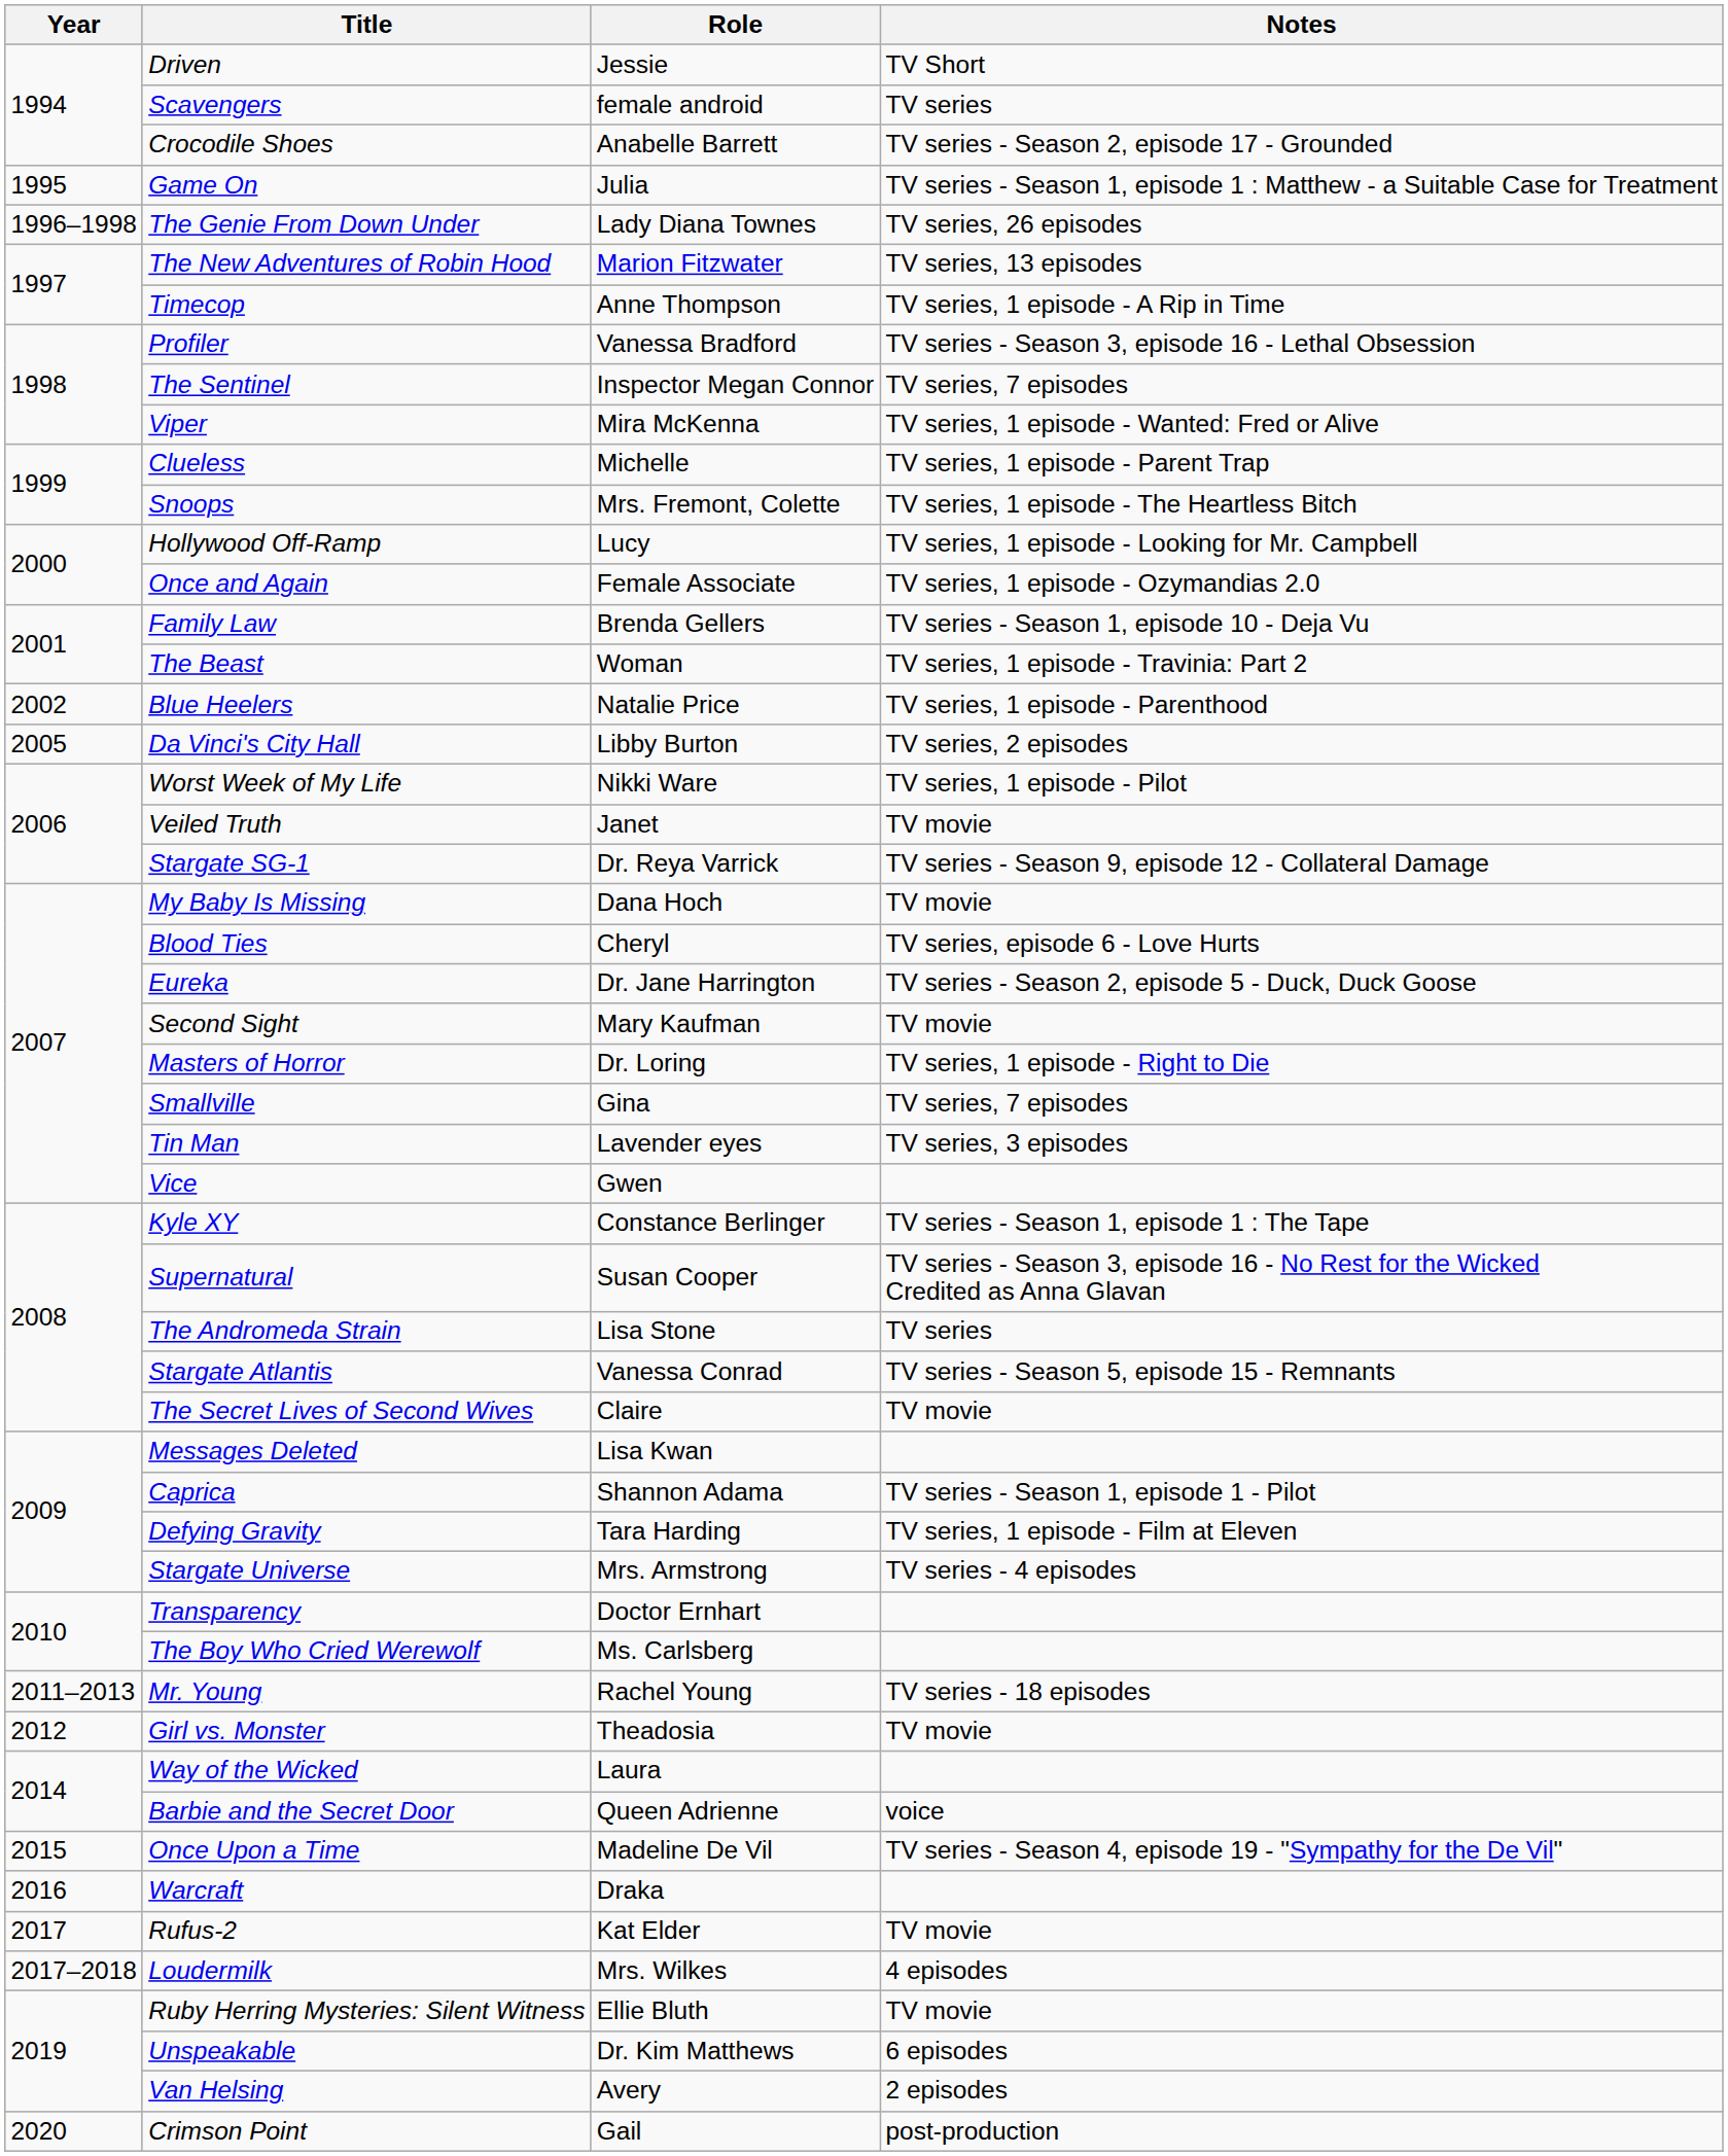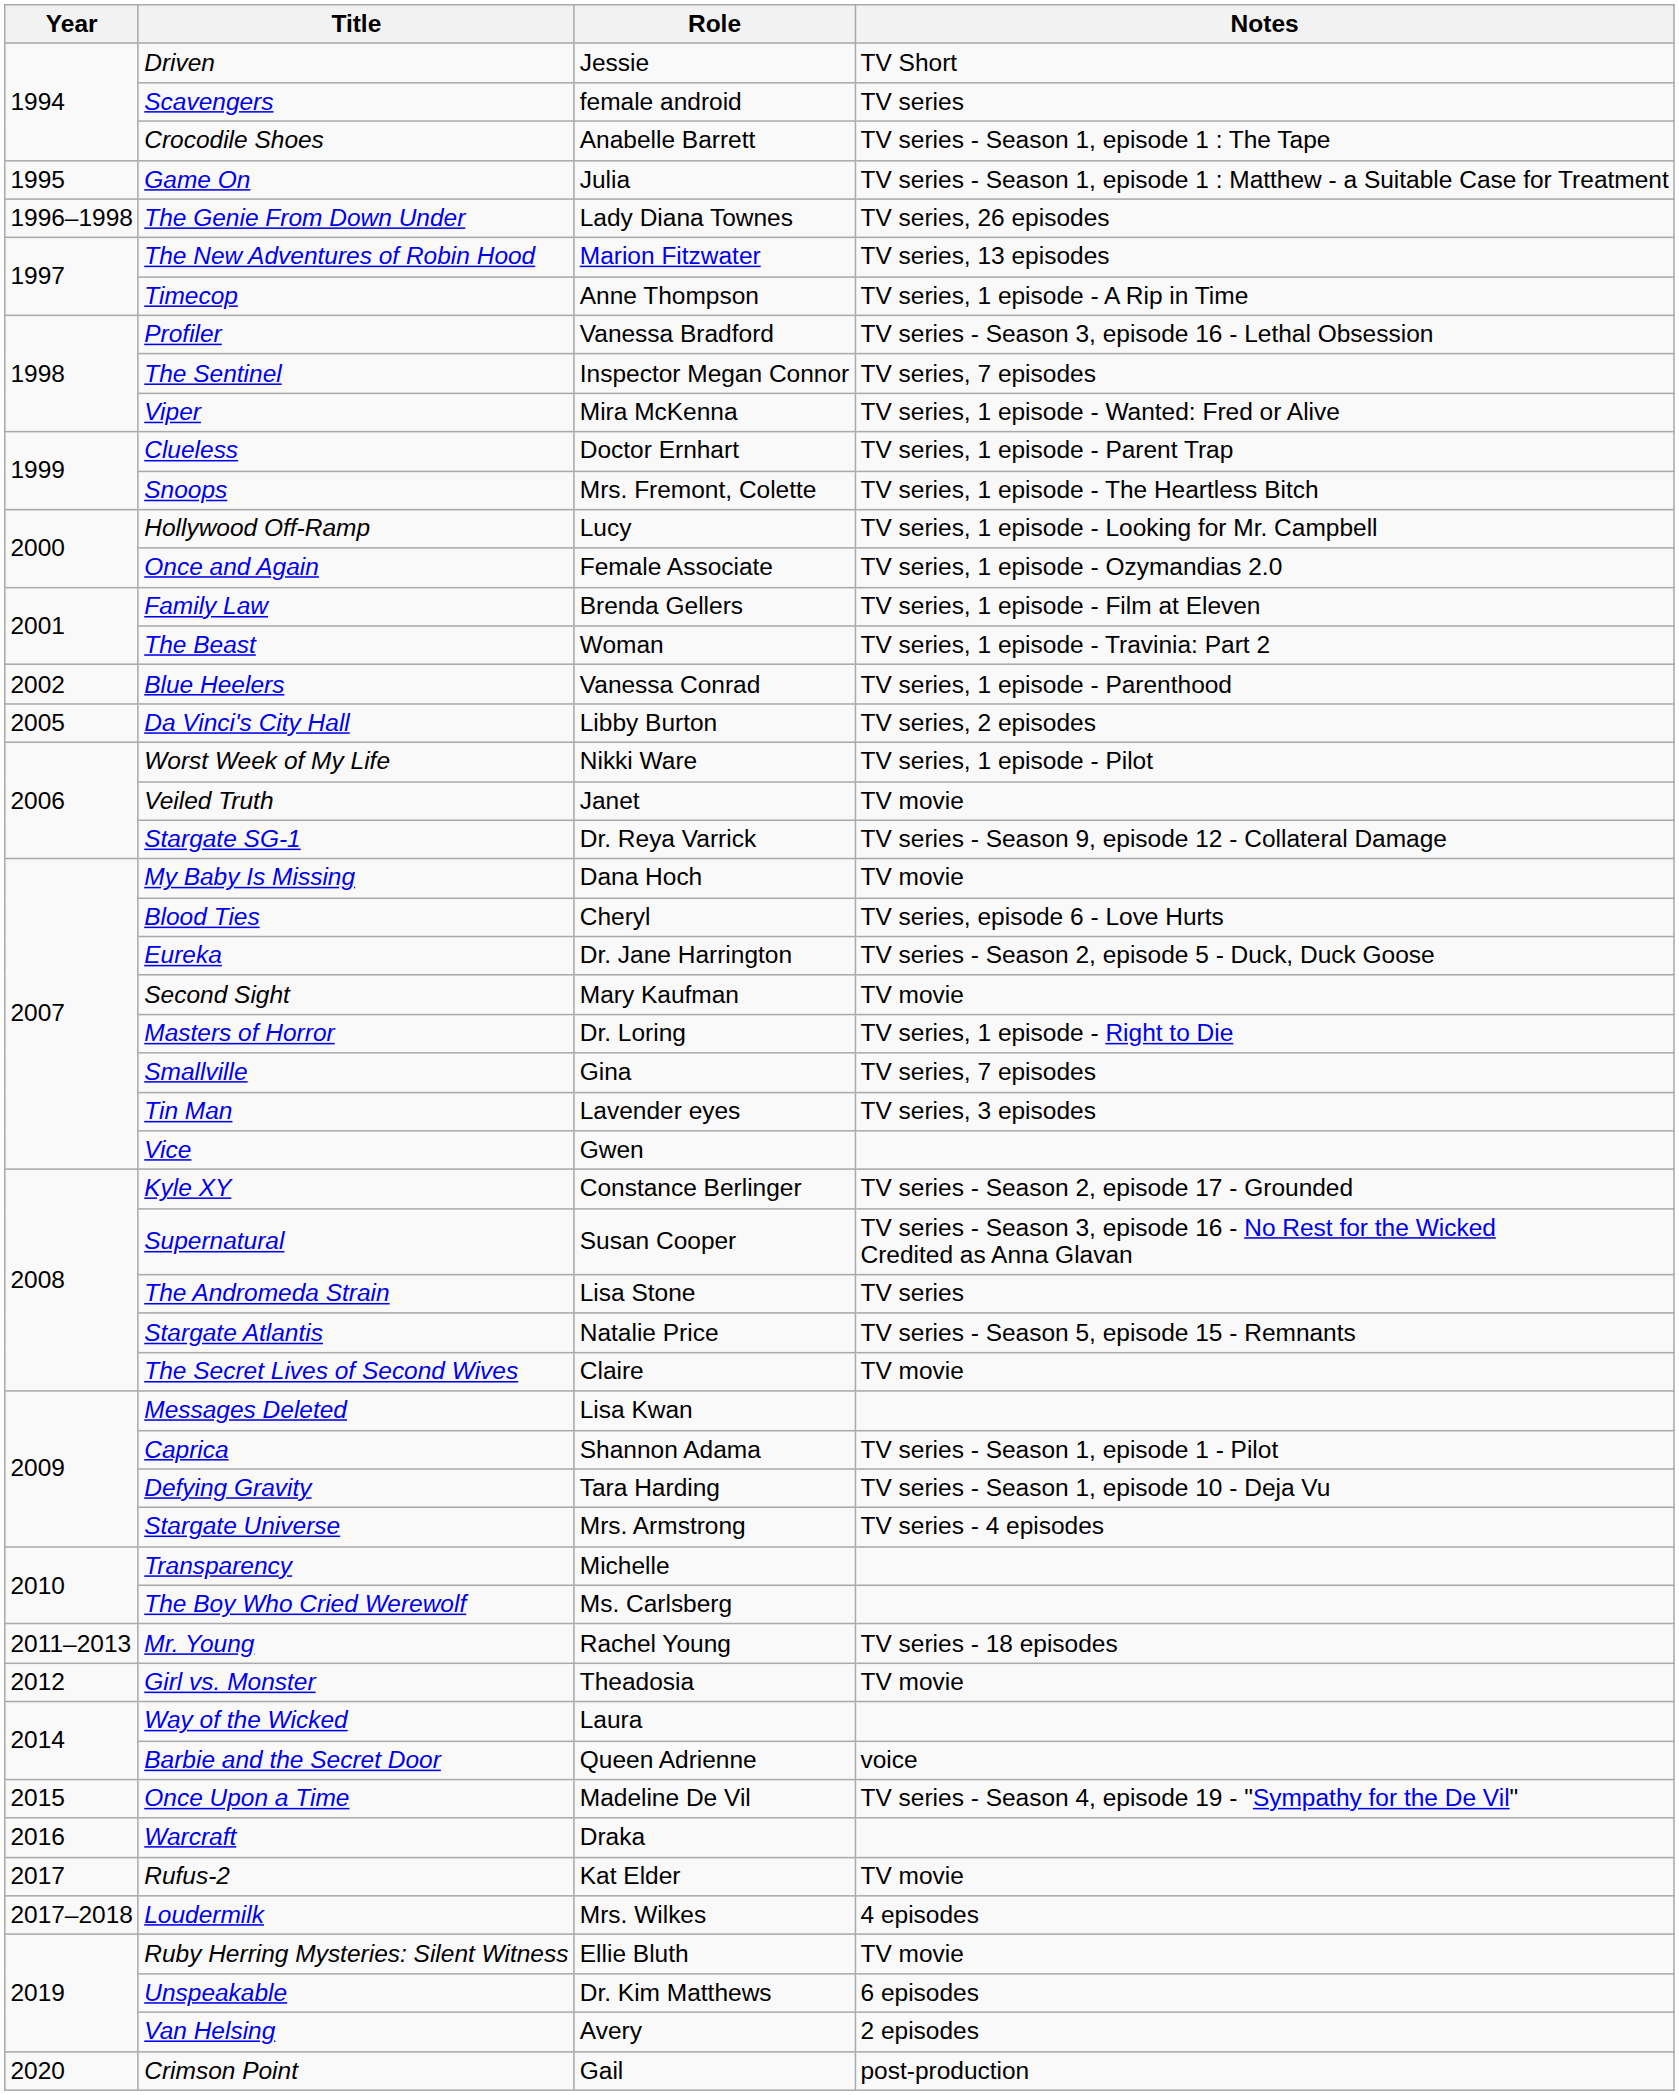 <table class="wikitable sortable">
 <tr>
 <th>Year</th>
 <th>Title</th>
 <th>Role</th>
 <th class="unsortable">Notes</th>
 </tr>
 <tr>
 <td rowspan="3">1994</td>
 <td><em>Driven</em></td>
 <td>Jessie</td>
 <td>TV Short</td>
 </tr>
 <tr>
 <td><em><a href='#'>Scavengers</a></em></td>
 <td>female android</td>
 <td>TV series</td>
 </tr>
 <tr>
 <td><em>Crocodile Shoes</em></td>
 <td>Anabelle Barrett</td>
-<td>TV series - Season 2, episode 17 - Grounded</td>
+<td>TV series - Season 1, episode 1 : The Tape</td>
 </tr>
 <tr>
 <td>1995</td>
 <td><em><a href='#'>Game On</a></em></td>
 <td>Julia</td>
 <td>TV series - Season 1, episode 1 : Matthew - a Suitable Case for Treatment</td>
 </tr>
 <tr>
 <td>1996–1998</td>
 <td><em><a href='#'>The Genie From Down Under</a></em></td>
 <td>Lady Diana Townes</td>
 <td>TV series, 26 episodes</td>
 </tr>
 <tr>
 <td rowspan="2">1997</td>
 <td><em><a href='#'>The New Adventures of Robin Hood</a></em></td>
 <td><a href='#'>Marion Fitzwater</a></td>
 <td>TV series, 13 episodes</td>
 </tr>
 <tr>
 <td><em><a href='#'>Timecop</a></em></td>
 <td>Anne Thompson</td>
 <td>TV series, 1 episode - A Rip in Time</td>
 </tr>
 <tr>
 <td rowspan="3">1998</td>
 <td><em><a href='#'>Profiler</a></em></td>
 <td>Vanessa Bradford</td>
 <td>TV series - Season 3, episode 16 - Lethal Obsession</td>
 </tr>
 <tr>
 <td><em><a href='#'>The Sentinel</a></em></td>
 <td>Inspector Megan Connor</td>
 <td>TV series, 7 episodes</td>
 </tr>
 <tr>
 <td><em><a href='#'>Viper</a></em></td>
 <td>Mira McKenna</td>
 <td>TV series, 1 episode - Wanted: Fred or Alive</td>
 </tr>
 <tr>
 <td rowspan="2">1999</td>
 <td><em><a href='#'>Clueless</a></em></td>
-<td>Michelle</td>
+<td>Doctor Ernhart</td>
 <td>TV series, 1 episode - Parent Trap</td>
 </tr>
 <tr>
 <td><em><a href='#'>Snoops</a></em></td>
 <td>Mrs. Fremont, Colette</td>
 <td>TV series, 1 episode - The Heartless Bitch</td>
 </tr>
 <tr>
 <td rowspan="2">2000</td>
 <td><em>Hollywood Off-Ramp</em></td>
 <td>Lucy</td>
 <td>TV series, 1 episode - Looking for Mr. Campbell</td>
 </tr>
 <tr>
 <td><em><a href='#'>Once and Again</a></em></td>
 <td>Female Associate</td>
 <td>TV series, 1 episode - Ozymandias 2.0</td>
 </tr>
 <tr>
 <td rowspan="2">2001</td>
 <td><em><a href='#'>Family Law</a></em></td>
 <td>Brenda Gellers</td>
-<td>TV series - Season 1, episode 10 - Deja Vu</td>
+<td>TV series, 1 episode - Film at Eleven</td>
 </tr>
 <tr>
 <td><em><a href='#'>The Beast</a></em></td>
 <td>Woman</td>
 <td>TV series, 1 episode - Travinia: Part 2</td>
 </tr>
 <tr>
 <td>2002</td>
 <td><em><a href='#'>Blue Heelers</a></em></td>
-<td>Natalie Price</td>
+<td>Vanessa Conrad</td>
 <td>TV series, 1 episode - Parenthood</td>
 </tr>
 <tr>
 <td>2005</td>
 <td><em><a href='#'>Da Vinci's City Hall</a></em></td>
 <td>Libby Burton</td>
 <td>TV series, 2 episodes</td>
 </tr>
 <tr>
 <td rowspan="3">2006</td>
 <td><em>Worst Week of My Life</em></td>
 <td>Nikki Ware</td>
 <td>TV series, 1 episode - Pilot</td>
 </tr>
 <tr>
 <td><em>Veiled Truth</em></td>
 <td>Janet</td>
 <td>TV movie</td>
 </tr>
 <tr>
 <td><em><a href='#'>Stargate SG-1</a></em></td>
 <td>Dr. Reya Varrick</td>
 <td>TV series - Season 9, episode 12 - Collateral Damage</td>
 </tr>
 <tr>
 <td rowspan="8">2007</td>
 <td><em><a href='#'>My Baby Is Missing</a></em></td>
 <td>Dana Hoch</td>
 <td>TV movie</td>
 </tr>
 <tr>
 <td><em><a href='#'>Blood Ties</a></em></td>
 <td>Cheryl</td>
 <td>TV series, episode 6 - Love Hurts</td>
 </tr>
 <tr>
 <td><em><a href='#'>Eureka</a></em></td>
 <td>Dr. Jane Harrington</td>
 <td>TV series - Season 2, episode 5 - Duck, Duck Goose</td>
 </tr>
 <tr>
 <td><em>Second Sight</em></td>
 <td>Mary Kaufman</td>
 <td>TV movie</td>
 </tr>
 <tr>
 <td><em><a href='#'>Masters of Horror</a></em></td>
 <td>Dr. Loring</td>
 <td>TV series, 1 episode - <a href='#'>Right to Die</a></td>
 </tr>
 <tr>
 <td><em><a href='#'>Smallville</a></em></td>
 <td>Gina</td>
 <td>TV series, 7 episodes</td>
 </tr>
 <tr>
 <td><em><a href='#'>Tin Man</a></em></td>
 <td>Lavender eyes</td>
 <td>TV series, 3 episodes</td>
 </tr>
 <tr>
 <td><em><a href='#'>Vice</a></em></td>
 <td>Gwen</td>
 <td></td>
 </tr>
 <tr>
 <td rowspan="5">2008</td>
 <td><em><a href='#'>Kyle XY</a></em></td>
 <td>Constance Berlinger</td>
-<td>TV series - Season 1, episode 1 : The Tape</td>
+<td>TV series - Season 2, episode 17 - Grounded</td>
 </tr>
 <tr>
 <td><em><a href='#'>Supernatural</a></em></td>
 <td>Susan Cooper</td>
 <td>TV series - Season 3, episode 16 - <a href='#'>No Rest for the Wicked</a><br>Credited as Anna Glavan</td>
 </tr>
 <tr>
 <td><em><a href='#'>The Andromeda Strain</a></em></td>
 <td>Lisa Stone</td>
 <td>TV series</td>
 </tr>
 <tr>
 <td><em><a href='#'>Stargate Atlantis</a></em></td>
-<td>Vanessa Conrad</td>
+<td>Natalie Price</td>
 <td>TV series - Season 5, episode 15 - Remnants</td>
 </tr>
 <tr>
 <td><em><a href='#'>The Secret Lives of Second Wives</a></em></td>
 <td>Claire</td>
 <td>TV movie</td>
 </tr>
 <tr>
 <td rowspan="4">2009</td>
 <td><em><a href='#'>Messages Deleted</a></em></td>
 <td>Lisa Kwan</td>
 <td></td>
 </tr>
 <tr>
 <td><em><a href='#'>Caprica</a></em></td>
 <td>Shannon Adama</td>
 <td>TV series - Season 1, episode 1 - Pilot</td>
 </tr>
 <tr>
 <td><em><a href='#'>Defying Gravity</a></em></td>
 <td>Tara Harding</td>
-<td>TV series, 1 episode - Film at Eleven</td>
+<td>TV series - Season 1, episode 10 - Deja Vu</td>
 </tr>
 <tr>
 <td><em><a href='#'>Stargate Universe</a></em></td>
 <td>Mrs. Armstrong</td>
 <td>TV series - 4 episodes</td>
 </tr>
 <tr>
 <td rowspan="2">2010</td>
 <td><em><a href='#'>Transparency</a></em></td>
-<td>Doctor Ernhart</td>
+<td>Michelle</td>
 <td></td>
 </tr>
 <tr>
 <td><em><a href='#'>The Boy Who Cried Werewolf</a></em></td>
 <td>Ms. Carlsberg</td>
 <td></td>
 </tr>
 <tr>
 <td>2011–2013</td>
 <td><em><a href='#'>Mr. Young</a></em></td>
 <td>Rachel Young</td>
 <td>TV series - 18 episodes</td>
 </tr>
 <tr>
 <td>2012</td>
 <td><em><a href='#'>Girl vs. Monster</a></em></td>
 <td>Theadosia</td>
 <td>TV movie</td>
 </tr>
 <tr>
 <td rowspan="2">2014</td>
 <td><em><a href='#'>Way of the Wicked</a></em></td>
 <td>Laura</td>
 <td></td>
 </tr>
 <tr>
 <td><em><a href='#'>Barbie and the Secret Door</a></em></td>
 <td>Queen Adrienne</td>
 <td>voice</td>
 </tr>
 <tr>
 <td>2015</td>
 <td><em><a href='#'>Once Upon a Time</a></em></td>
 <td>Madeline De Vil</td>
 <td>TV series -  Season 4, episode 19 - "<a href='#'>Sympathy for the De Vil</a>"</td>
 </tr>
 <tr>
 <td>2016</td>
 <td><em><a href='#'>Warcraft</a></em></td>
 <td>Draka</td>
 <td></td>
 </tr>
 <tr>
 <td>2017</td>
 <td><em>Rufus-2</em></td>
 <td>Kat Elder</td>
 <td>TV movie</td>
 </tr>
 <tr>
 <td>2017–2018</td>
 <td><em><a href='#'>Loudermilk</a> </em></td>
 <td>Mrs. Wilkes</td>
 <td>4 episodes</td>
 </tr>
 <tr>
 <td rowspan=3>2019</td>
 <td><em>Ruby Herring Mysteries: Silent Witness </em></td>
 <td>Ellie Bluth</td>
 <td>TV movie</td>
 </tr>
 <tr>
 <td><em><a href='#'>Unspeakable</a></em></td>
 <td>Dr. Kim Matthews</td>
 <td>6 episodes</td>
 </tr>
 <tr>
 <td><em><a href='#'>Van Helsing</a></em></td>
 <td>Avery</td>
 <td>2 episodes</td>
 </tr>
 <tr>
 <td>2020</td>
 <td><em>Crimson Point </em></td>
 <td>Gail</td>
 <td>post-production</td>
 </tr>
 </table>
